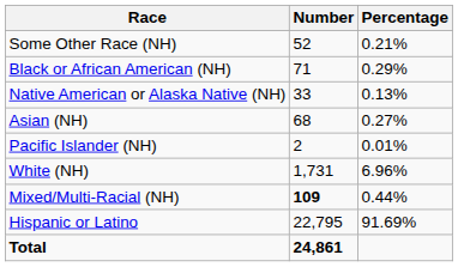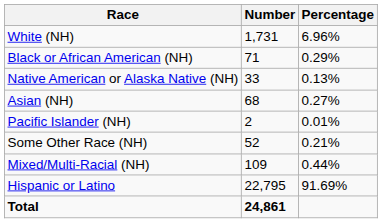 <table class="wikitable">
 <tr>
 <th>Race</th>
 <th>Number</th>
 <th>Percentage</th>
 </tr>
 <tr>
-<td>Some Other Race (NH)</td>
-<td>52</td>
-<td>0.21%</td>
+<td><a href='#'>White</a> (NH)</td>
+<td>1,731</td>
+<td>6.96%</td>
 </tr>
 <tr>
 <td><a href='#'>Black or African American</a> (NH)</td>
 <td>71</td>
 <td>0.29%</td>
 </tr>
 <tr>
 <td><a href='#'>Native American</a> or <a href='#'>Alaska Native</a> (NH)</td>
 <td>33</td>
 <td>0.13%</td>
 </tr>
 <tr>
 <td><a href='#'>Asian</a> (NH)</td>
 <td>68</td>
 <td>0.27%</td>
 </tr>
 <tr>
 <td><a href='#'>Pacific Islander</a> (NH)</td>
 <td>2</td>
 <td>0.01%</td>
 </tr>
 <tr>
-<td><a href='#'>White</a> (NH)</td>
-<td>1,731</td>
-<td>6.96%</td>
+<td>Some Other Race (NH)</td>
+<td>52</td>
+<td>0.21%</td>
 </tr>
 <tr>
 <td><a href='#'>Mixed/Multi-Racial</a> (NH)</td>
-<td><strong>109</strong></td>
+<td>109</td>
 <td>0.44%</td>
 </tr>
 <tr>
 <td><a href='#'>Hispanic or Latino</a></td>
 <td>22,795</td>
 <td>91.69%</td>
 </tr>
 <tr>
 <td><strong>Total</strong></td>
 <td><strong>24,861</strong></td>
 <td></td>
 </tr>
 </table>
